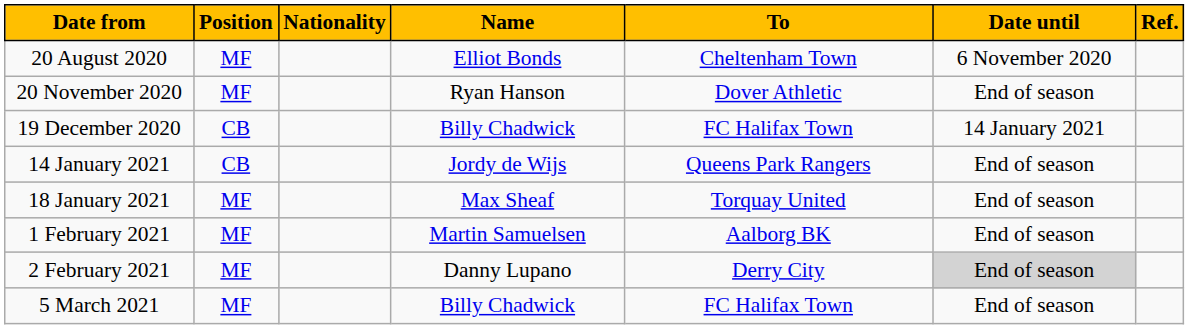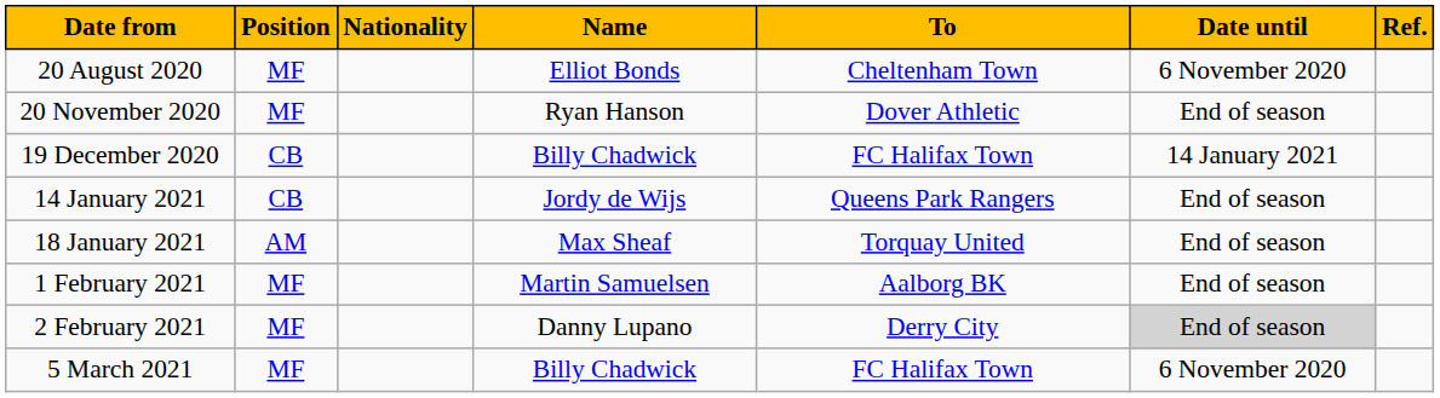 <table class="wikitable"  style="text-align:center; font-size:90%; ">
 <tr>
 <th style="color:#000000; background:#ffbf00; border:1px solid #000000; width:120px;">Date from</th>
 <th style="color:#000000; background:#ffbf00; border:1px solid #000000; width:50px;">Position</th>
 <th style="color:#000000; background:#ffbf00; border:1px solid #000000; width:50px;">Nationality</th>
 <th style="color:#000000; background:#ffbf00; border:1px solid #000000; width:150px;">Name</th>
 <th style="color:#000000; background:#ffbf00; border:1px solid #000000; width:200px;">To</th>
 <th style="color:#000000; background:#ffbf00; border:1px solid #000000; width:130px;">Date until</th>
 <th style="color:#000000; background:#ffbf00; border:1px solid #000000; width:25px;">Ref.</th>
 </tr>
 <tr>
 <td>20 August 2020</td>
 <td><a href='#'>MF</a></td>
 <td></td>
 <td><a href='#'>Elliot Bonds</a></td>
 <td> <a href='#'>Cheltenham Town</a></td>
 <td>6 November 2020</td>
 <td></td>
 </tr>
 <tr>
 <td>20 November 2020</td>
 <td><a href='#'>MF</a></td>
 <td></td>
 <td>Ryan Hanson</td>
 <td> <a href='#'>Dover Athletic</a></td>
 <td>End of season</td>
 <td></td>
 </tr>
 <tr>
 <td>19 December 2020</td>
 <td><a href='#'>CB</a></td>
 <td></td>
 <td><a href='#'>Billy Chadwick</a></td>
 <td> <a href='#'>FC Halifax Town</a></td>
 <td>14 January 2021</td>
 <td></td>
 </tr>
 <tr>
 <td>14 January 2021</td>
 <td><a href='#'>CB</a></td>
 <td></td>
 <td><a href='#'>Jordy de Wijs</a></td>
 <td> <a href='#'>Queens Park Rangers</a></td>
 <td>End of season</td>
 <td></td>
 </tr>
 <tr>
 <td>18 January 2021</td>
-<td><a href='#'>MF</a></td>
+<td><a href='#'>AM</a></td>
 <td></td>
 <td><a href='#'>Max Sheaf</a></td>
 <td> <a href='#'>Torquay United</a></td>
 <td>End of season</td>
 <td></td>
 </tr>
 <tr>
 <td>1 February 2021</td>
 <td><a href='#'>MF</a></td>
 <td></td>
 <td><a href='#'>Martin Samuelsen</a></td>
 <td> <a href='#'>Aalborg BK</a></td>
 <td>End of season</td>
 <td></td>
 </tr>
 <tr>
 <td>2 February 2021</td>
 <td><a href='#'>MF</a></td>
 <td></td>
 <td>Danny Lupano</td>
 <td> <a href='#'>Derry City</a></td>
 <td style="background: lightgrey;">End of season</td>
 <td></td>
 </tr>
 <tr>
 <td>5 March 2021</td>
 <td><a href='#'>MF</a></td>
 <td></td>
 <td><a href='#'>Billy Chadwick</a></td>
 <td> <a href='#'>FC Halifax Town</a></td>
-<td>End of season</td>
+<td>6 November 2020</td>
 <td></td>
 </tr>
 </table>
